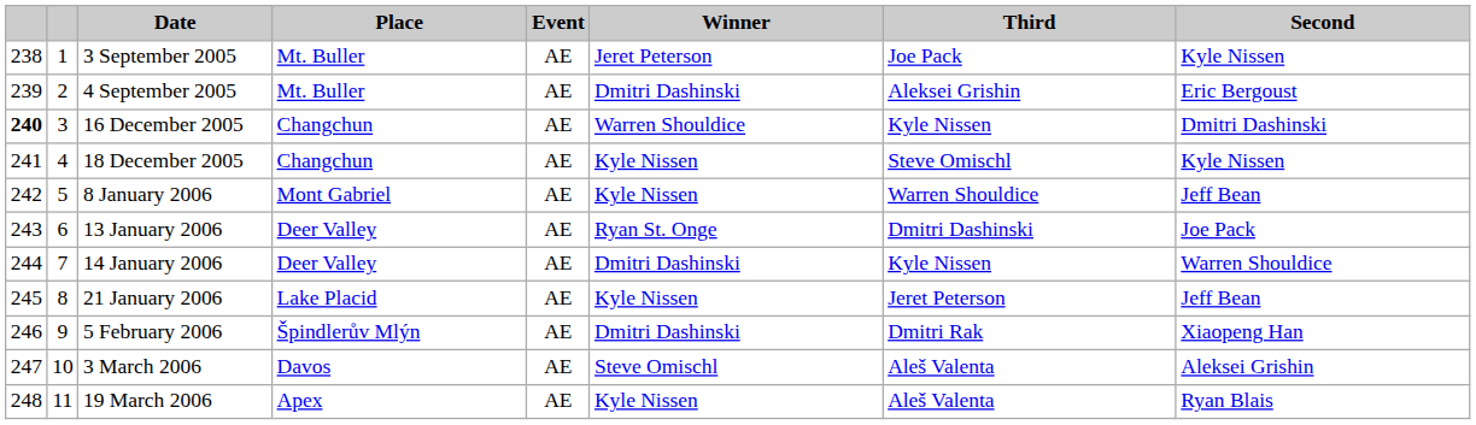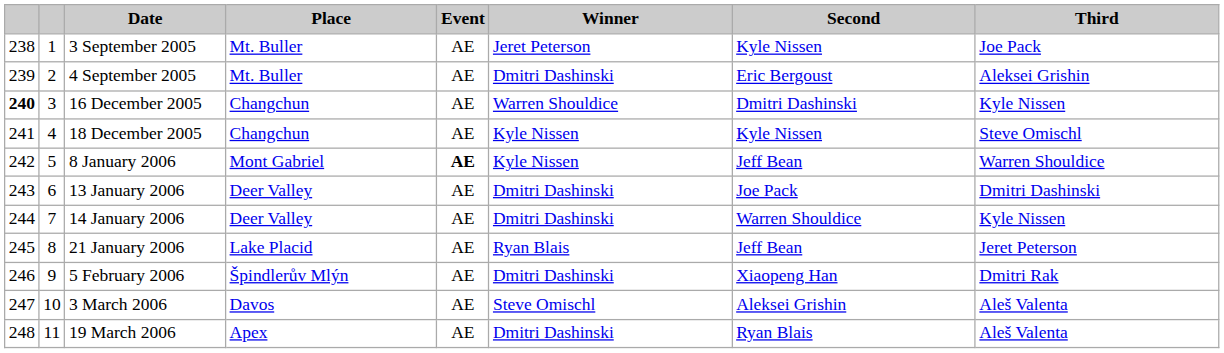 <table class="wikitable plainrowheaders" style="background:#fff; font-size:86%; line-height:16px; border:grey solid 1px; border-collapse:collapse;">
 <tr style="background:#ccc; text-align:center;">
 <th scope="col" style="background:#ccc; width=20 px;"></th>
 <th scope="col" style="background:#ccc; width=30 px;"></th>
 <th scope="col" style="background:#ccc; width:120px;">Date</th>
 <th scope="col" style="background:#ccc; width:160px;">Place</th>
 <th scope="col" style="background:#ccc; width:15px;">Event</th>
 <th scope="col" style="background:#ccc; width:185px;">Winner</th>
+<th scope="col" style="background:#ccc; width:185px;">Second</th>
 <th scope="col" style="background:#ccc; width:185px;">Third</th>
-<th scope="col" style="background:#ccc; width:185px;">Second</th>
 </tr>
 <tr>
 <td align=center>238</td>
 <td align=center>1</td>
 <td>3 September 2005</td>
 <td> <a href='#'>Mt. Buller</a></td>
 <td align=center>AE</td>
 <td> <a href='#'>Jeret Peterson</a></td>
+<td> <a href='#'>Kyle Nissen</a></td>
 <td> <a href='#'>Joe Pack</a></td>
-<td> <a href='#'>Kyle Nissen</a></td>
 </tr>
 <tr>
 <td align=center>239</td>
 <td align=center>2</td>
 <td>4 September 2005</td>
 <td> <a href='#'>Mt. Buller</a></td>
 <td align=center>AE</td>
 <td> <a href='#'>Dmitri Dashinski</a></td>
+<td> <a href='#'>Eric Bergoust</a></td>
 <td> <a href='#'>Aleksei Grishin</a></td>
-<td> <a href='#'>Eric Bergoust</a></td>
 </tr>
 <tr>
 <td align=center><strong>240</strong></td>
 <td align=center>3</td>
 <td>16 December 2005</td>
 <td> <a href='#'>Changchun</a></td>
 <td align=center>AE</td>
 <td> <a href='#'>Warren Shouldice</a></td>
+<td> <a href='#'>Dmitri Dashinski</a></td>
 <td> <a href='#'>Kyle Nissen</a></td>
-<td> <a href='#'>Dmitri Dashinski</a></td>
 </tr>
 <tr>
 <td align=center>241</td>
 <td align=center>4</td>
 <td>18 December 2005</td>
 <td> <a href='#'>Changchun</a></td>
 <td align=center>AE</td>
 <td> <a href='#'>Kyle Nissen</a></td>
+<td> <a href='#'>Kyle Nissen</a></td>
 <td> <a href='#'>Steve Omischl</a></td>
-<td> <a href='#'>Kyle Nissen</a></td>
 </tr>
 <tr>
 <td align=center>242</td>
 <td align=center>5</td>
 <td>8 January 2006</td>
 <td> <a href='#'>Mont Gabriel</a></td>
-<td align=center>AE</td>
+<td align=center><strong>AE</strong></td>
 <td> <a href='#'>Kyle Nissen</a></td>
+<td> <a href='#'>Jeff Bean</a></td>
 <td> <a href='#'>Warren Shouldice</a></td>
-<td> <a href='#'>Jeff Bean</a></td>
 </tr>
 <tr>
 <td align=center>243</td>
 <td align=center>6</td>
 <td>13 January 2006</td>
 <td> <a href='#'>Deer Valley</a></td>
 <td align=center>AE</td>
-<td> <a href='#'>Ryan St. Onge</a></td>
 <td> <a href='#'>Dmitri Dashinski</a></td>
 <td> <a href='#'>Joe Pack</a></td>
+<td> <a href='#'>Dmitri Dashinski</a></td>
 </tr>
 <tr>
 <td align=center>244</td>
 <td align=center>7</td>
 <td>14 January 2006</td>
 <td> <a href='#'>Deer Valley</a></td>
 <td align=center>AE</td>
 <td> <a href='#'>Dmitri Dashinski</a></td>
+<td> <a href='#'>Warren Shouldice</a></td>
 <td> <a href='#'>Kyle Nissen</a></td>
-<td> <a href='#'>Warren Shouldice</a></td>
 </tr>
 <tr>
 <td align=center>245</td>
 <td align=center>8</td>
 <td>21 January 2006</td>
 <td> <a href='#'>Lake Placid</a></td>
 <td align=center>AE</td>
-<td> <a href='#'>Kyle Nissen</a></td>
+<td> <a href='#'>Ryan Blais</a></td>
+<td> <a href='#'>Jeff Bean</a></td>
 <td> <a href='#'>Jeret Peterson</a></td>
-<td> <a href='#'>Jeff Bean</a></td>
 </tr>
 <tr>
 <td align=center>246</td>
 <td align=center>9</td>
 <td>5 February 2006</td>
 <td> <a href='#'>Špindlerův Mlýn</a></td>
 <td align=center>AE</td>
 <td> <a href='#'>Dmitri Dashinski</a></td>
+<td> <a href='#'>Xiaopeng Han</a></td>
 <td> <a href='#'>Dmitri Rak</a></td>
-<td> <a href='#'>Xiaopeng Han</a></td>
 </tr>
 <tr>
 <td align=center>247</td>
 <td align=center>10</td>
 <td>3 March 2006</td>
 <td> <a href='#'>Davos</a></td>
 <td align=center>AE</td>
 <td> <a href='#'>Steve Omischl</a></td>
+<td> <a href='#'>Aleksei Grishin</a></td>
 <td> <a href='#'>Aleš Valenta</a></td>
-<td> <a href='#'>Aleksei Grishin</a></td>
 </tr>
 <tr>
 <td align=center>248</td>
 <td align=center>11</td>
 <td>19 March 2006</td>
 <td> <a href='#'>Apex</a></td>
 <td align=center>AE</td>
-<td> <a href='#'>Kyle Nissen</a></td>
+<td> <a href='#'>Dmitri Dashinski</a></td>
+<td> <a href='#'>Ryan Blais</a></td>
 <td> <a href='#'>Aleš Valenta</a></td>
-<td> <a href='#'>Ryan Blais</a></td>
 </tr>
 </table>
